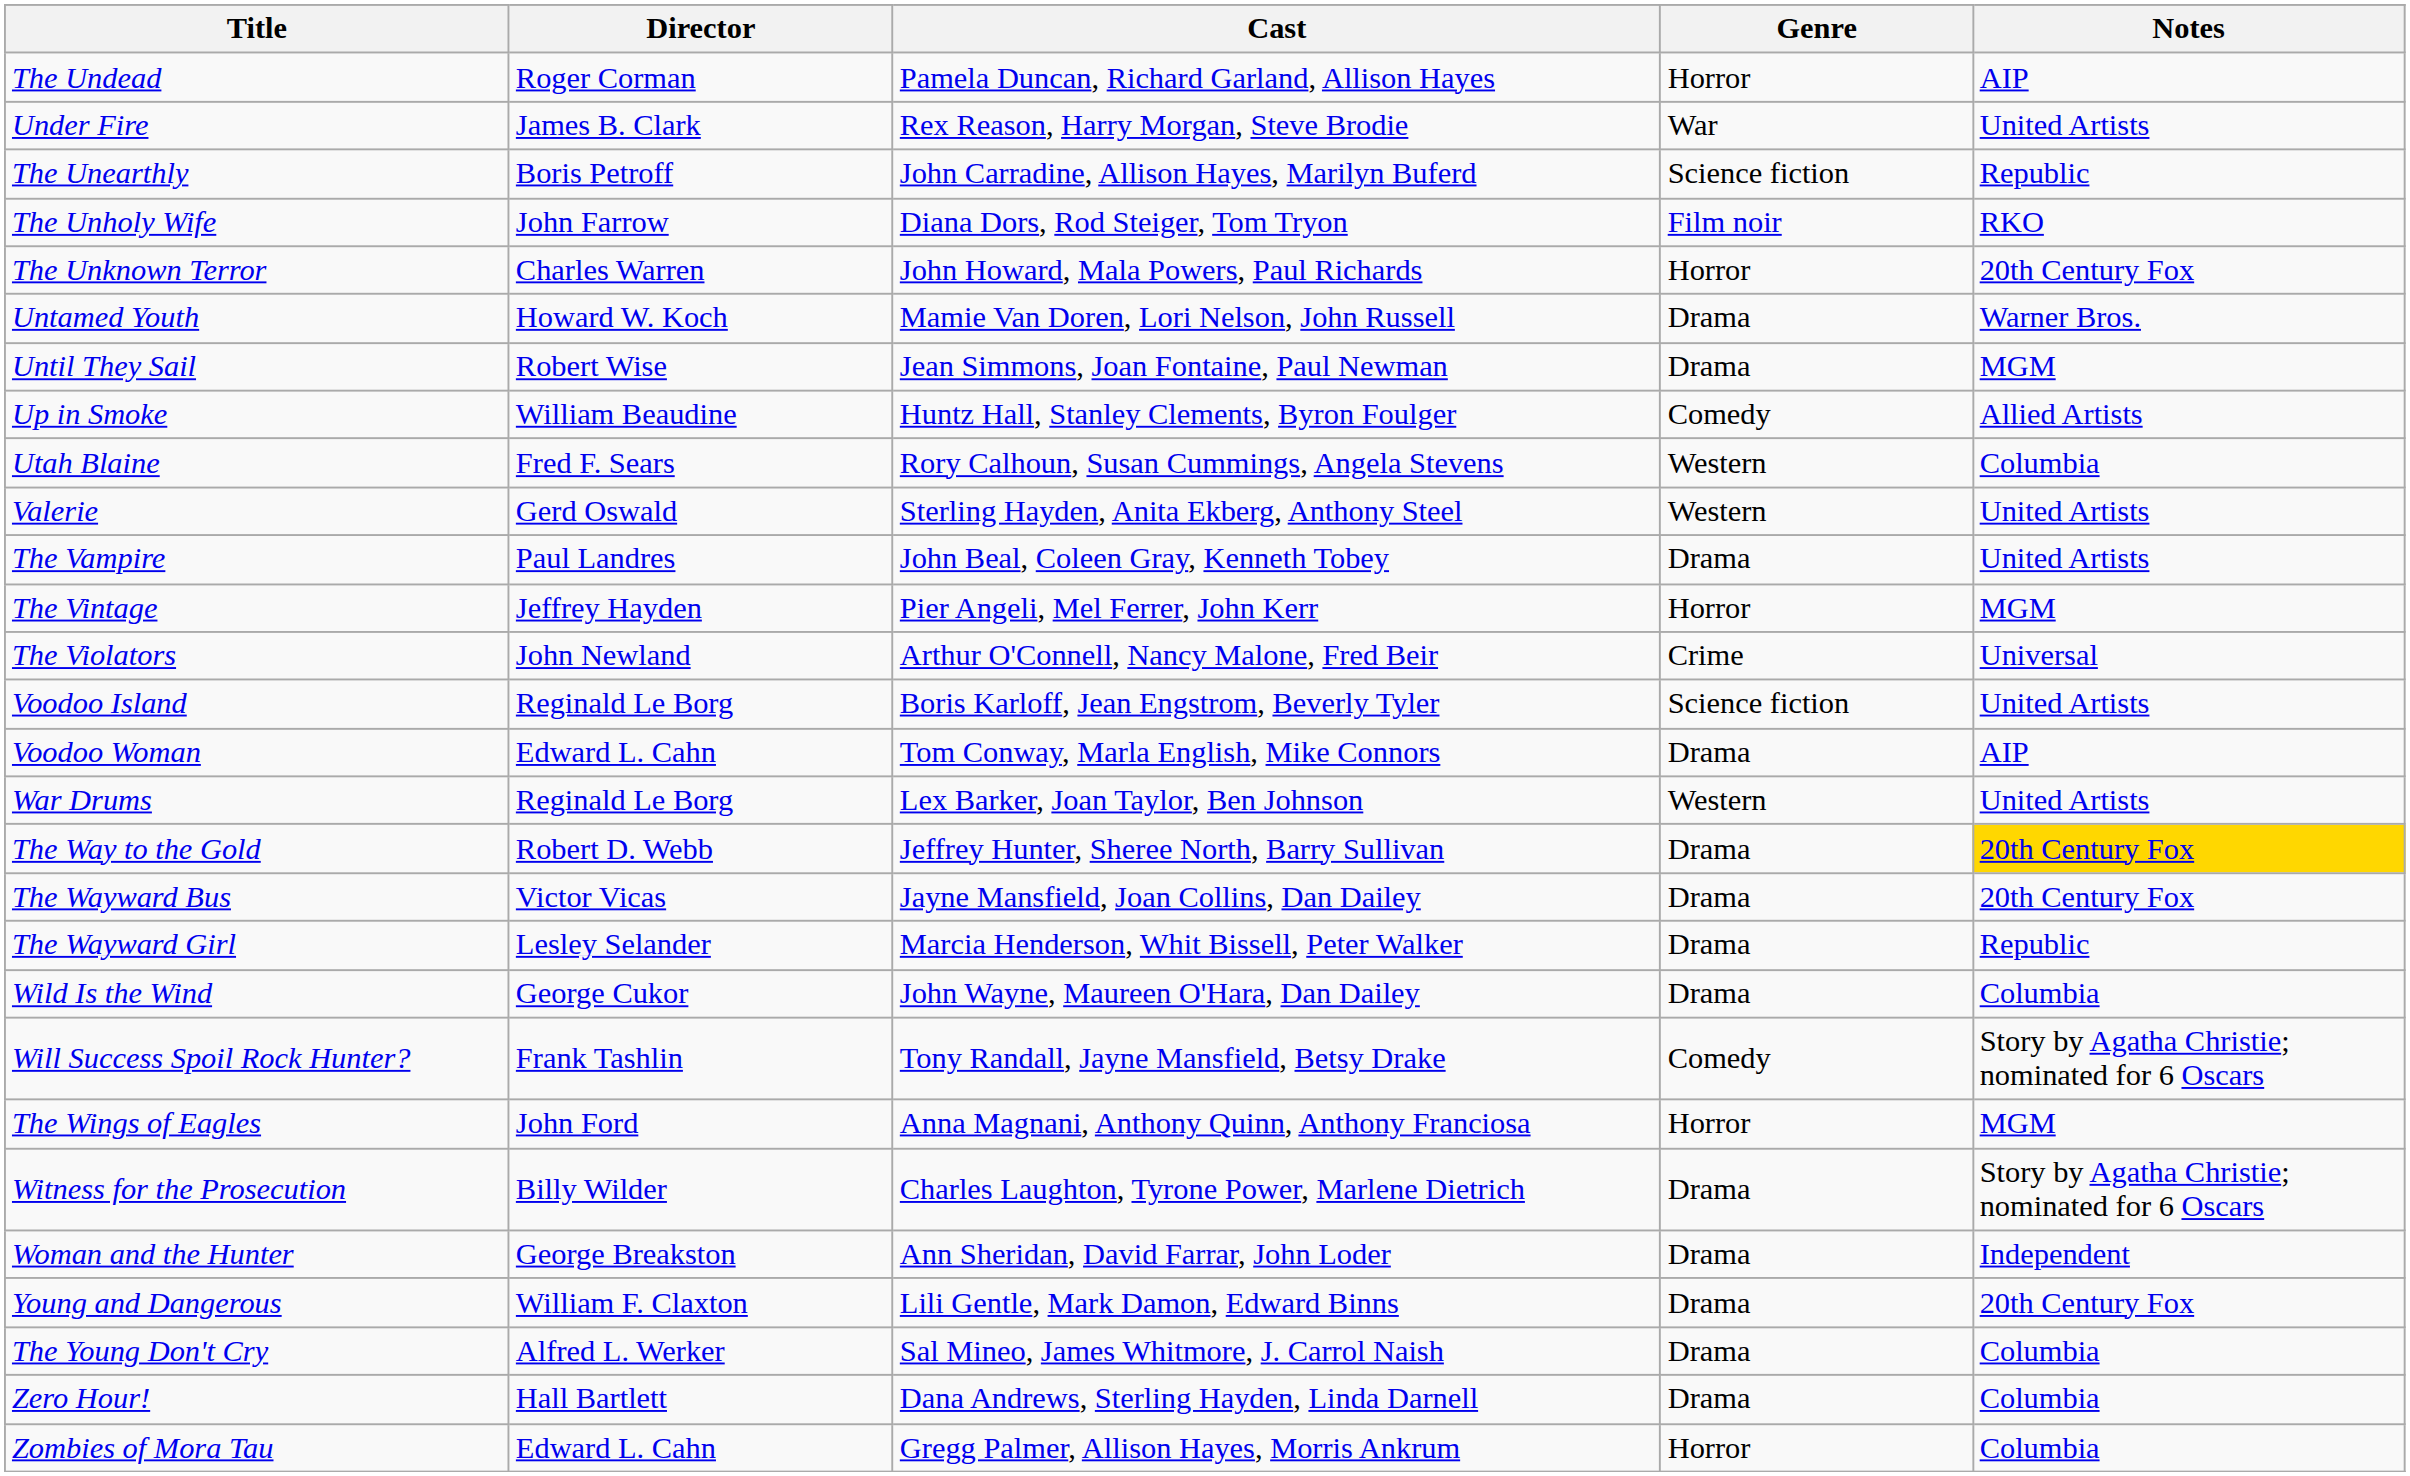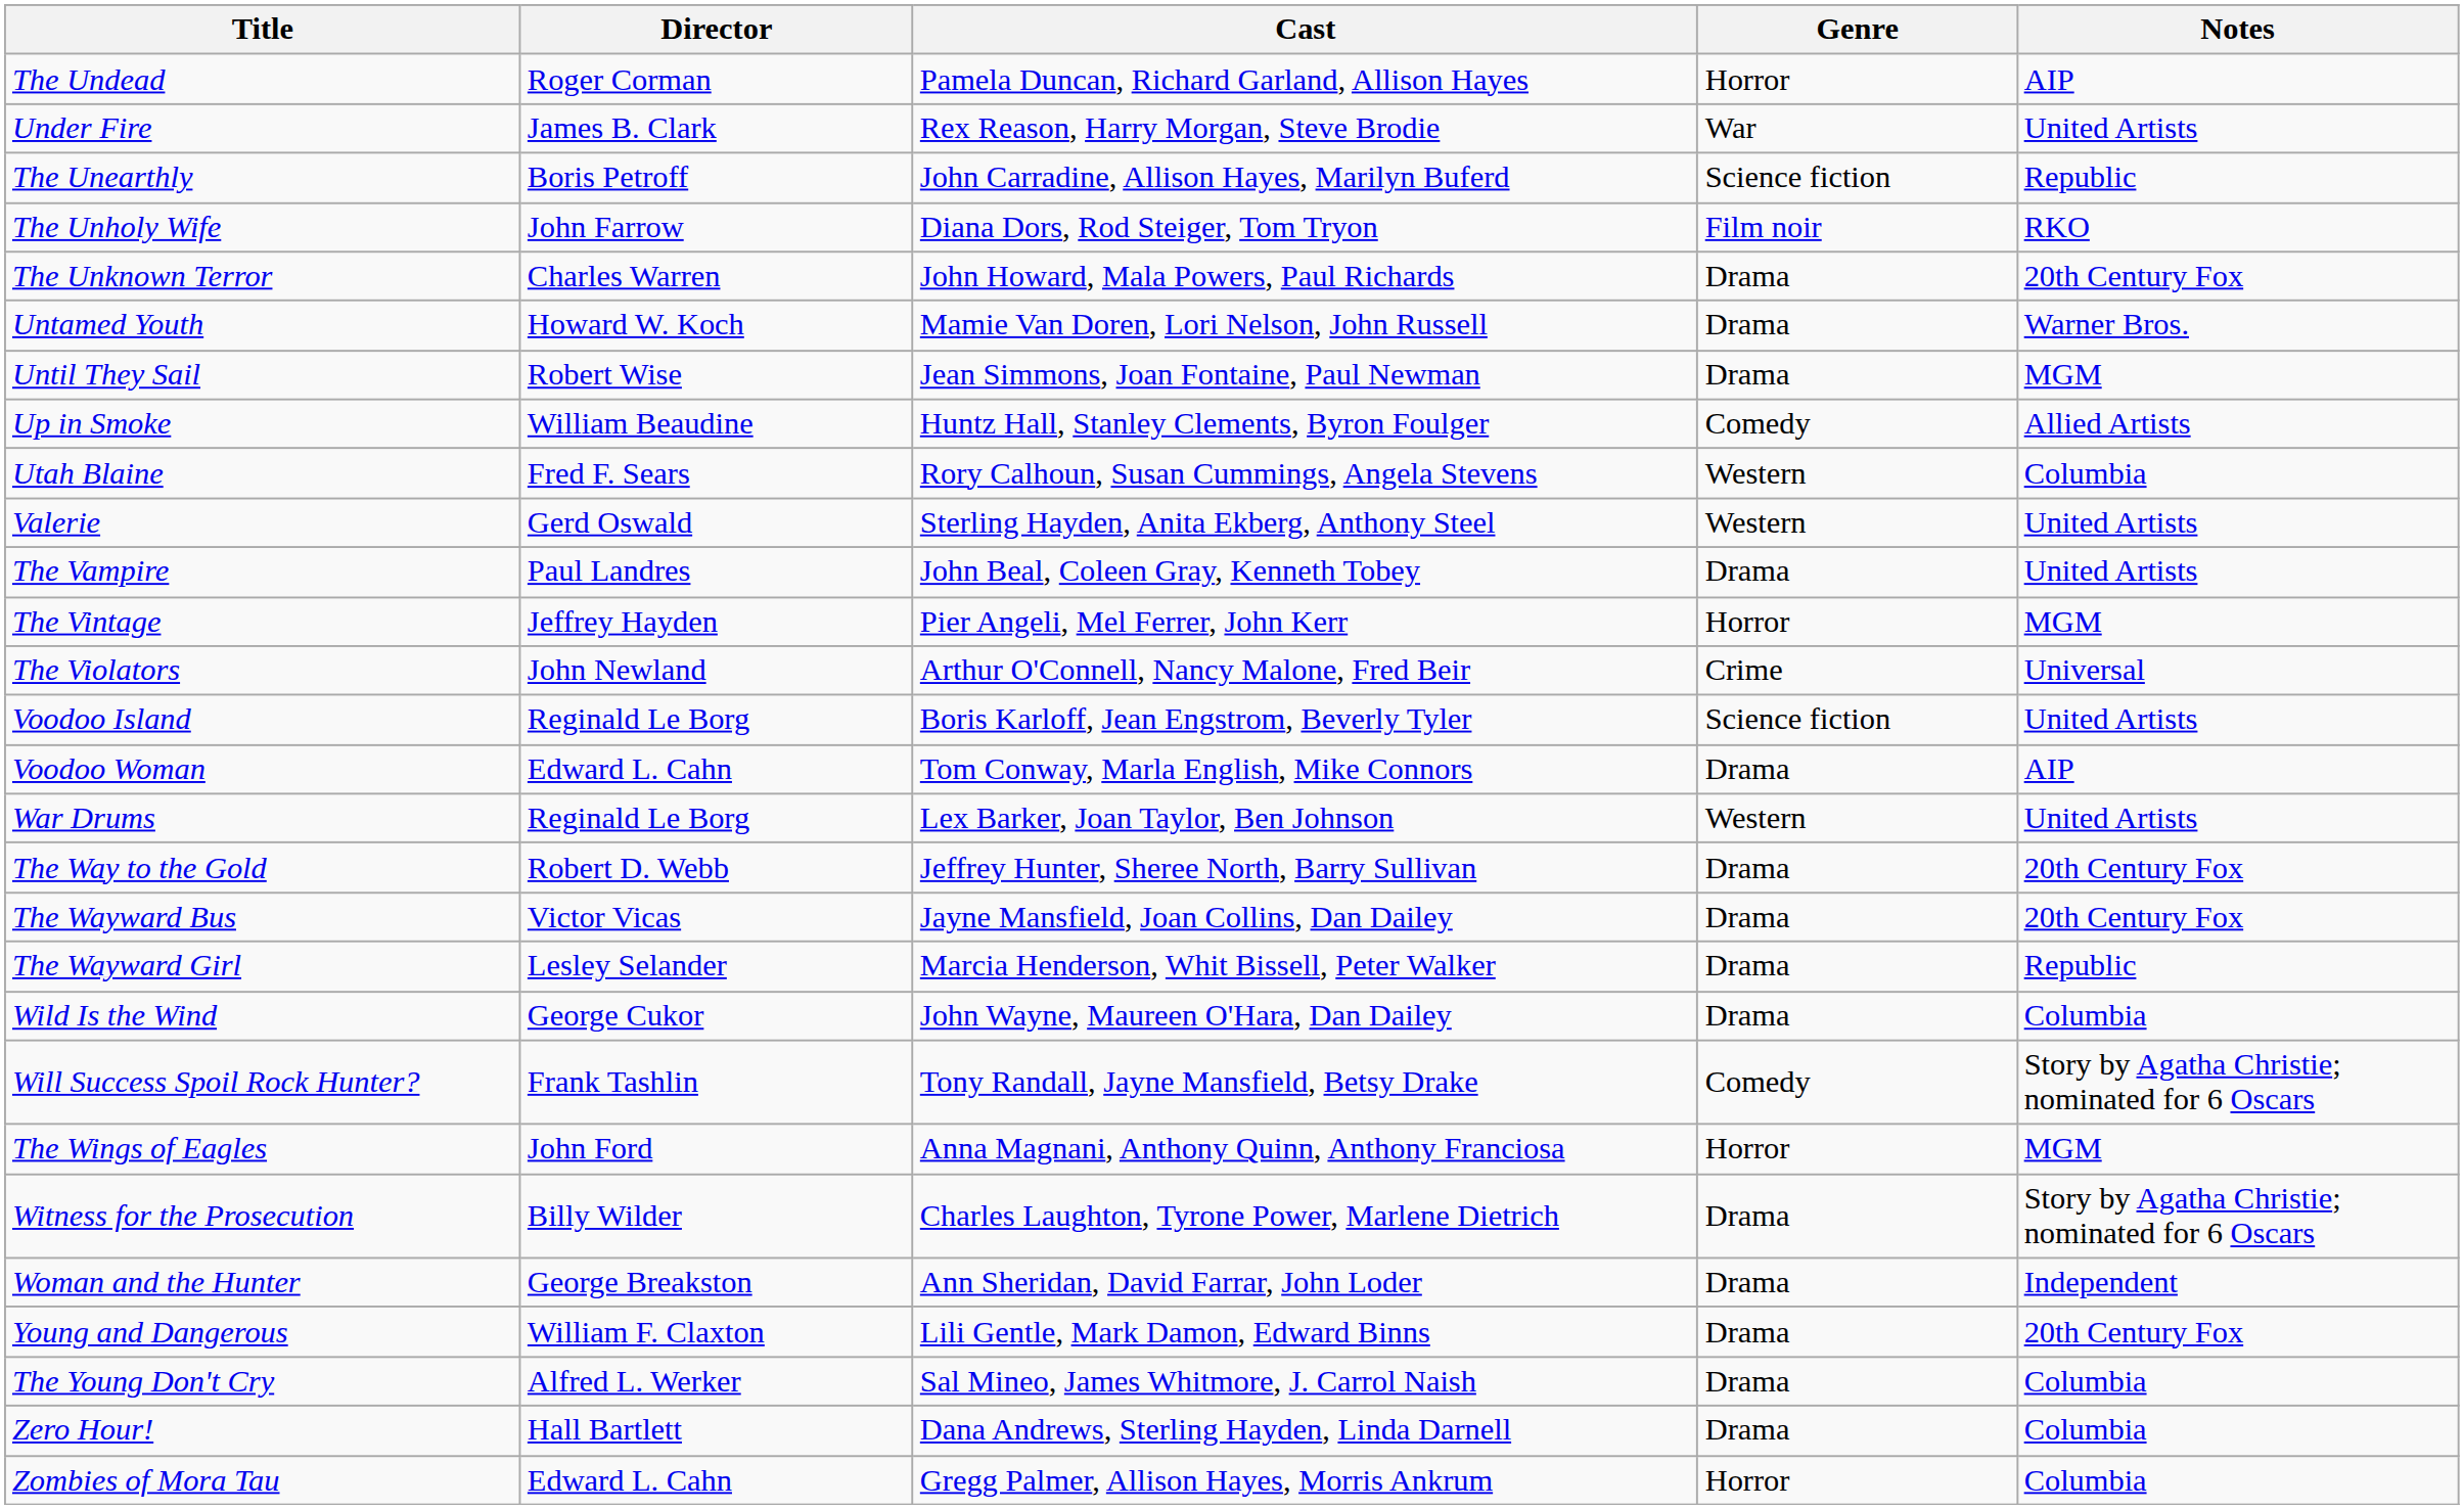 <table class="wikitable sortable" width= "100%">
 <tr>
 <th width=21%>Title</th>
 <th width=16%>Director</th>
 <th width=32%>Cast</th>
 <th width=13%>Genre</th>
 <th width=18%>Notes</th>
 </tr>
 <tr>
 <td><em><a href='#'>The Undead</a></em></td>
 <td><a href='#'>Roger Corman</a></td>
 <td><a href='#'>Pamela Duncan</a>, <a href='#'>Richard Garland</a>, <a href='#'>Allison Hayes</a></td>
 <td>Horror</td>
 <td><a href='#'>AIP</a></td>
 </tr>
 <tr>
 <td><em><a href='#'>Under Fire</a></em></td>
 <td><a href='#'>James B. Clark</a></td>
 <td><a href='#'>Rex Reason</a>, <a href='#'>Harry Morgan</a>, <a href='#'>Steve Brodie</a></td>
 <td>War</td>
 <td><a href='#'>United Artists</a></td>
 </tr>
 <tr>
 <td><em><a href='#'>The Unearthly</a></em></td>
 <td><a href='#'>Boris Petroff</a></td>
 <td><a href='#'>John Carradine</a>, <a href='#'>Allison Hayes</a>, <a href='#'>Marilyn Buferd</a></td>
 <td>Science fiction</td>
 <td><a href='#'>Republic</a></td>
 </tr>
 <tr>
 <td><em><a href='#'>The Unholy Wife</a></em></td>
 <td><a href='#'>John Farrow</a></td>
 <td><a href='#'>Diana Dors</a>, <a href='#'>Rod Steiger</a>, <a href='#'>Tom Tryon</a></td>
 <td><a href='#'>Film noir</a></td>
 <td><a href='#'>RKO</a></td>
 </tr>
 <tr>
 <td><em><a href='#'>The Unknown Terror</a></em></td>
 <td><a href='#'>Charles Warren</a></td>
 <td><a href='#'>John Howard</a>, <a href='#'>Mala Powers</a>, <a href='#'>Paul Richards</a></td>
-<td>Horror</td>
+<td>Drama</td>
 <td><a href='#'>20th Century Fox</a></td>
 </tr>
 <tr>
 <td><em><a href='#'>Untamed Youth</a></em></td>
 <td><a href='#'>Howard W. Koch</a></td>
 <td><a href='#'>Mamie Van Doren</a>, <a href='#'>Lori Nelson</a>, <a href='#'>John Russell</a></td>
 <td>Drama</td>
 <td><a href='#'>Warner Bros.</a></td>
 </tr>
 <tr>
 <td><em><a href='#'>Until They Sail</a></em></td>
 <td><a href='#'>Robert Wise</a></td>
 <td><a href='#'>Jean Simmons</a>, <a href='#'>Joan Fontaine</a>, <a href='#'>Paul Newman</a></td>
 <td>Drama</td>
 <td><a href='#'>MGM</a></td>
 </tr>
 <tr>
 <td><em><a href='#'>Up in Smoke</a></em></td>
 <td><a href='#'>William Beaudine</a></td>
 <td><a href='#'>Huntz Hall</a>, <a href='#'>Stanley Clements</a>, <a href='#'>Byron Foulger</a></td>
 <td>Comedy</td>
 <td><a href='#'>Allied Artists</a></td>
 </tr>
 <tr>
 <td><em><a href='#'>Utah Blaine</a></em></td>
 <td><a href='#'>Fred F. Sears</a></td>
 <td><a href='#'>Rory Calhoun</a>, <a href='#'>Susan Cummings</a>, <a href='#'>Angela Stevens</a></td>
 <td>Western</td>
 <td><a href='#'>Columbia</a></td>
 </tr>
 <tr>
 <td><em><a href='#'>Valerie</a></em></td>
 <td><a href='#'>Gerd Oswald</a></td>
 <td><a href='#'>Sterling Hayden</a>, <a href='#'>Anita Ekberg</a>, <a href='#'>Anthony Steel</a></td>
 <td>Western</td>
 <td><a href='#'>United Artists</a></td>
 </tr>
 <tr>
 <td><em><a href='#'>The Vampire</a></em></td>
 <td><a href='#'>Paul Landres</a></td>
 <td><a href='#'>John Beal</a>, <a href='#'>Coleen Gray</a>, <a href='#'>Kenneth Tobey</a></td>
 <td>Drama</td>
 <td><a href='#'>United Artists</a></td>
 </tr>
 <tr>
 <td><em><a href='#'>The Vintage</a></em></td>
 <td><a href='#'>Jeffrey Hayden</a></td>
 <td><a href='#'>Pier Angeli</a>, <a href='#'>Mel Ferrer</a>, <a href='#'>John Kerr</a></td>
 <td>Horror</td>
 <td><a href='#'>MGM</a></td>
 </tr>
 <tr>
 <td><em><a href='#'>The Violators</a></em></td>
 <td><a href='#'>John Newland</a></td>
 <td><a href='#'>Arthur O'Connell</a>, <a href='#'>Nancy Malone</a>, <a href='#'>Fred Beir</a></td>
 <td>Crime</td>
 <td><a href='#'>Universal</a></td>
 </tr>
 <tr>
 <td><em><a href='#'>Voodoo Island</a></em></td>
 <td><a href='#'>Reginald Le Borg</a></td>
 <td><a href='#'>Boris Karloff</a>, <a href='#'>Jean Engstrom</a>, <a href='#'>Beverly Tyler</a></td>
 <td>Science fiction</td>
 <td><a href='#'>United Artists</a></td>
 </tr>
 <tr>
 <td><em><a href='#'>Voodoo Woman</a></em></td>
 <td><a href='#'>Edward L. Cahn</a></td>
 <td><a href='#'>Tom Conway</a>, <a href='#'>Marla English</a>, <a href='#'>Mike Connors</a></td>
 <td>Drama</td>
 <td><a href='#'>AIP</a></td>
 </tr>
 <tr>
 <td><em><a href='#'>War Drums</a></em></td>
 <td><a href='#'>Reginald Le Borg</a></td>
 <td><a href='#'>Lex Barker</a>, <a href='#'>Joan Taylor</a>, <a href='#'>Ben Johnson</a></td>
 <td>Western</td>
 <td><a href='#'>United Artists</a></td>
 </tr>
 <tr>
 <td><em><a href='#'>The Way to the Gold</a></em></td>
 <td><a href='#'>Robert D. Webb</a></td>
 <td><a href='#'>Jeffrey Hunter</a>, <a href='#'>Sheree North</a>, <a href='#'>Barry Sullivan</a></td>
 <td>Drama</td>
-<td style="background: gold;"><a href='#'>20th Century Fox</a></td>
+<td><a href='#'>20th Century Fox</a></td>
 </tr>
 <tr>
 <td><em><a href='#'>The Wayward Bus</a></em></td>
 <td><a href='#'>Victor Vicas</a></td>
 <td><a href='#'>Jayne Mansfield</a>, <a href='#'>Joan Collins</a>, <a href='#'>Dan Dailey</a></td>
 <td>Drama</td>
 <td><a href='#'>20th Century Fox</a></td>
 </tr>
 <tr>
 <td><em><a href='#'>The Wayward Girl</a></em></td>
 <td><a href='#'>Lesley Selander</a></td>
 <td><a href='#'>Marcia Henderson</a>, <a href='#'>Whit Bissell</a>, <a href='#'>Peter Walker</a></td>
 <td>Drama</td>
 <td><a href='#'>Republic</a></td>
 </tr>
 <tr>
 <td><em><a href='#'>Wild Is the Wind</a></em></td>
 <td><a href='#'>George Cukor</a></td>
 <td><a href='#'>John Wayne</a>, <a href='#'>Maureen O'Hara</a>, <a href='#'>Dan Dailey</a></td>
 <td>Drama</td>
 <td><a href='#'>Columbia</a></td>
 </tr>
 <tr>
 <td><em><a href='#'>Will Success Spoil Rock Hunter?</a></em></td>
 <td><a href='#'>Frank Tashlin</a></td>
 <td><a href='#'>Tony Randall</a>, <a href='#'>Jayne Mansfield</a>, <a href='#'>Betsy Drake</a></td>
 <td>Comedy</td>
 <td>Story by <a href='#'>Agatha Christie</a>; nominated for 6 <a href='#'>Oscars</a></td>
 </tr>
 <tr>
 <td><em><a href='#'>The Wings of Eagles</a></em></td>
 <td><a href='#'>John Ford</a></td>
 <td><a href='#'>Anna Magnani</a>, <a href='#'>Anthony Quinn</a>, <a href='#'>Anthony Franciosa</a></td>
 <td>Horror</td>
 <td><a href='#'>MGM</a></td>
 </tr>
 <tr>
 <td><em><a href='#'>Witness for the Prosecution</a></em></td>
 <td><a href='#'>Billy Wilder</a></td>
 <td><a href='#'>Charles Laughton</a>, <a href='#'>Tyrone Power</a>, <a href='#'>Marlene Dietrich</a></td>
 <td>Drama</td>
 <td>Story by <a href='#'>Agatha Christie</a>; nominated for 6 <a href='#'>Oscars</a></td>
 </tr>
 <tr>
 <td><em><a href='#'>Woman and the Hunter </a></em></td>
 <td><a href='#'>George Breakston</a></td>
 <td><a href='#'>Ann Sheridan</a>, <a href='#'>David Farrar</a>, <a href='#'>John Loder</a></td>
 <td>Drama</td>
 <td><a href='#'>Independent</a></td>
 </tr>
 <tr>
 <td><em><a href='#'>Young and Dangerous</a></em></td>
 <td><a href='#'>William F. Claxton</a></td>
 <td><a href='#'>Lili Gentle</a>, <a href='#'>Mark Damon</a>, <a href='#'>Edward Binns</a></td>
 <td>Drama</td>
 <td><a href='#'>20th Century Fox</a></td>
 </tr>
 <tr>
 <td><em><a href='#'>The Young Don't Cry</a></em></td>
 <td><a href='#'>Alfred L. Werker</a></td>
 <td><a href='#'>Sal Mineo</a>, <a href='#'>James Whitmore</a>, <a href='#'>J. Carrol Naish</a></td>
 <td>Drama</td>
 <td><a href='#'>Columbia</a></td>
 </tr>
 <tr>
 <td><em><a href='#'>Zero Hour!</a></em></td>
 <td><a href='#'>Hall Bartlett</a></td>
 <td><a href='#'>Dana Andrews</a>, <a href='#'>Sterling Hayden</a>, <a href='#'>Linda Darnell</a></td>
 <td>Drama</td>
 <td><a href='#'>Columbia</a></td>
 </tr>
 <tr>
 <td><em><a href='#'>Zombies of Mora Tau</a></em></td>
 <td><a href='#'>Edward L. Cahn</a></td>
 <td><a href='#'>Gregg Palmer</a>, <a href='#'>Allison Hayes</a>, <a href='#'>Morris Ankrum</a></td>
 <td>Horror</td>
 <td><a href='#'>Columbia</a></td>
 </tr>
 <tr>
 </tr>
 </table>
